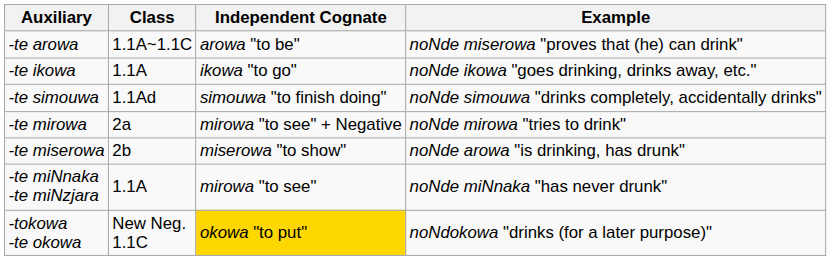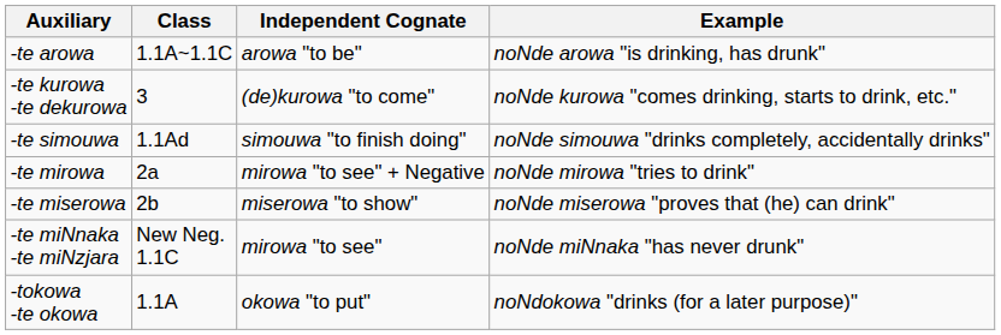 <table class="wikitable">
 <tr>
 <th>Auxiliary</th>
 <th>Class</th>
 <th>Independent Cognate</th>
 <th>Example</th>
 </tr>
 <tr>
 <td><em>-te arowa</em></td>
 <td>1.1A~1.1C</td>
 <td><em>arowa</em> "to be"</td>
-<td><em>noNde miserowa</em> "proves that (he) can drink"</td>
+<td><em>noNde arowa</em> "is drinking, has drunk"</td>
 </tr>
 <tr>
-<td><em>-te ikowa</em></td>
-<td>1.1A</td>
-<td><em>ikowa</em> "to go"</td>
-<td><em>noNde ikowa</em> "goes drinking, drinks away, etc."</td>
+<td><em>-te kurowa</em><br><em>-te dekurowa</em></td>
+<td>3</td>
+<td><em>(de)kurowa</em> "to come"</td>
+<td><em>noNde kurowa</em> "comes drinking, starts to drink, etc."</td>
 </tr>
 <tr>
 <td><em>-te simouwa</em></td>
 <td>1.1Ad</td>
 <td><em>simouwa</em> "to finish doing"</td>
 <td><em>noNde simouwa</em> "drinks completely, accidentally drinks"</td>
 </tr>
 <tr>
 <td><em>-te mirowa</em></td>
 <td>2a</td>
 <td><em>mirowa</em> "to see" + Negative</td>
 <td><em>noNde mirowa</em> "tries to drink"</td>
 </tr>
 <tr>
 <td><em>-te miserowa</em></td>
 <td>2b</td>
 <td><em>miserowa</em> "to show"</td>
-<td><em>noNde arowa</em> "is drinking, has drunk"</td>
+<td><em>noNde miserowa</em> "proves that (he) can drink"</td>
 </tr>
 <tr>
 <td><em>-te miNnaka</em><br><em>-te miNzjara</em></td>
-<td>1.1A</td>
+<td>New Neg.<br>1.1C</td>
 <td><em>mirowa</em> "to see"</td>
 <td><em>noNde miNnaka</em> "has never drunk"</td>
 </tr>
 <tr>
 <td><em>-tokowa</em><br><em>-te okowa</em></td>
-<td>New Neg.<br>1.1C</td>
-<td style="background: gold;"><em>okowa</em> "to put"</td>
+<td>1.1A</td>
+<td><em>okowa</em> "to put"</td>
 <td><em>noNdokowa</em> "drinks (for a later purpose)"</td>
 </tr>
 </table>
